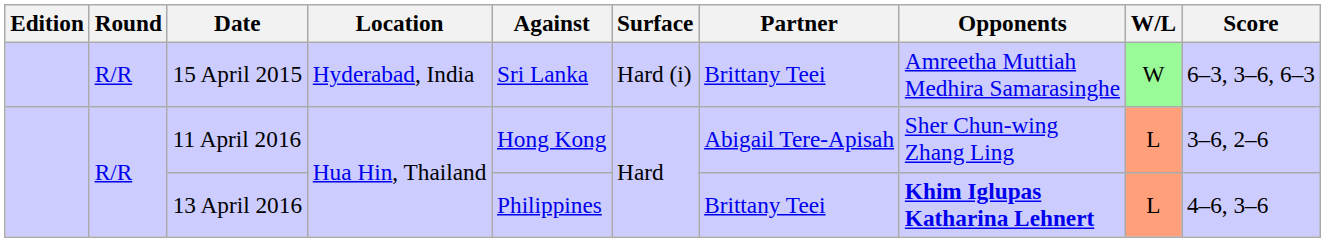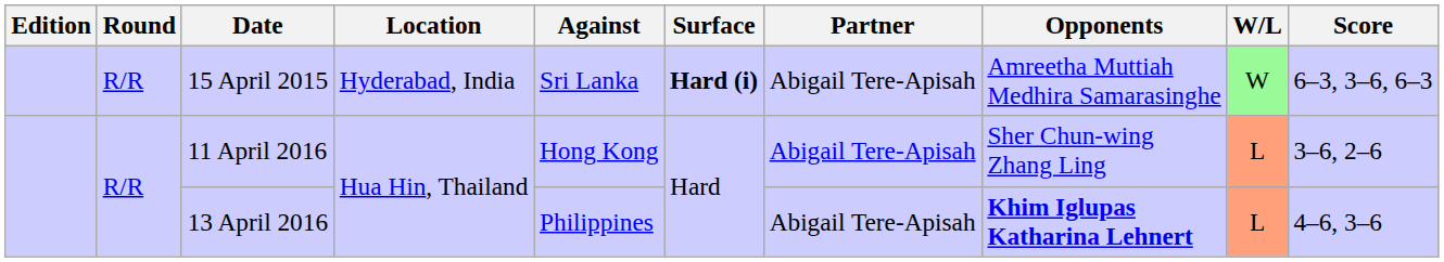 <table class=wikitable style=font-size:97%>
 <tr>
 <th>Edition</th>
 <th>Round</th>
 <th>Date</th>
 <th>Location</th>
 <th>Against</th>
 <th>Surface</th>
 <th>Partner</th>
 <th>Opponents</th>
 <th>W/L</th>
 <th>Score</th>
 </tr>
 <tr style="background:#ccccff;">
 <td rowspan="1"></td>
 <td rowspan="1"><a href='#'>R/R</a></td>
 <td>15 April 2015</td>
 <td rowspan="1"><a href='#'>Hyderabad</a>, India</td>
 <td> <a href='#'>Sri Lanka</a></td>
-<td rowspan="1">Hard (i)</td>
-<td> <a href='#'>Brittany Teei</a></td>
+<td rowspan="1"><strong>Hard (i)</strong></td>
+<td> Abigail Tere-Apisah</td>
 <td> <a href='#'>Amreetha Muttiah</a> <br>  <a href='#'>Medhira Samarasinghe</a></td>
 <td style="text-align:center; background:#98fb98;">W</td>
 <td>6–3, 3–6, 6–3</td>
 </tr>
 <tr style="background:#ccccff;">
 <td rowspan="2"></td>
 <td rowspan="2"><a href='#'>R/R</a></td>
 <td>11 April 2016</td>
 <td rowspan="2"><a href='#'>Hua Hin</a>, Thailand</td>
 <td> <a href='#'>Hong Kong</a></td>
 <td rowspan="2">Hard</td>
 <td> <a href='#'>Abigail Tere-Apisah</a></td>
 <td> <a href='#'>Sher Chun-wing</a> <br>  <a href='#'>Zhang Ling</a></td>
 <td style="text-align:center; background:#ffa07a;">L</td>
 <td>3–6, 2–6</td>
 </tr>
 <tr style="background:#ccccff;">
 <td>13 April 2016</td>
 <td> <a href='#'>Philippines</a></td>
-<td> <a href='#'>Brittany Teei</a></td>
+<td> Abigail Tere-Apisah</td>
 <td><strong> <a href='#'>Khim Iglupas</a> <br>   <a href='#'>Katharina Lehnert</a></strong></td>
 <td style="text-align:center; background:#ffa07a;">L</td>
 <td>4–6, 3–6</td>
 </tr>
 </table>
